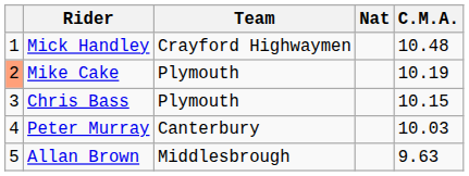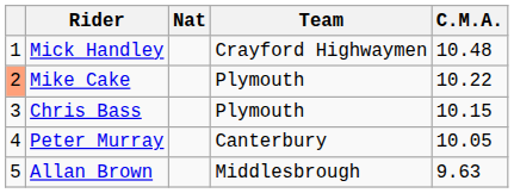 <table class=wikitable>
 <tr>
 <th></th>
 <th>Rider</th>
+<th>Nat</th>
 <th>Team</th>
-<th>Nat</th>
 <th>C.M.A.</th>
 </tr>
 <tr>
 <td align="center">1</td>
 <td><a href='#'>Mick Handley</a></td>
+<td></td>
 <td>Crayford Highwaymen</td>
-<td></td>
 <td>10.48</td>
 </tr>
 <tr>
 <td align="center" style="background: lightsalmon;">2</td>
 <td><a href='#'>Mike Cake</a></td>
+<td></td>
 <td>Plymouth</td>
-<td></td>
-<td>10.19</td>
+<td>10.22</td>
 </tr>
 <tr>
 <td align="center">3</td>
 <td><a href='#'>Chris Bass</a></td>
+<td></td>
 <td>Plymouth</td>
-<td></td>
 <td>10.15</td>
 </tr>
 <tr>
 <td align="center">4</td>
 <td><a href='#'>Peter Murray</a></td>
+<td></td>
 <td>Canterbury</td>
-<td></td>
-<td>10.03</td>
+<td>10.05</td>
 </tr>
 <tr>
 <td align="center">5</td>
 <td><a href='#'>Allan Brown</a></td>
+<td></td>
 <td>Middlesbrough</td>
-<td></td>
 <td>9.63</td>
 </tr>
 </table>
